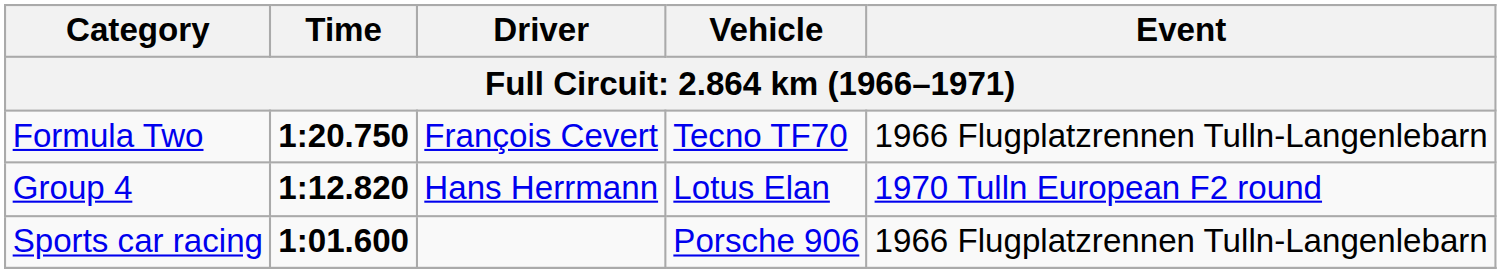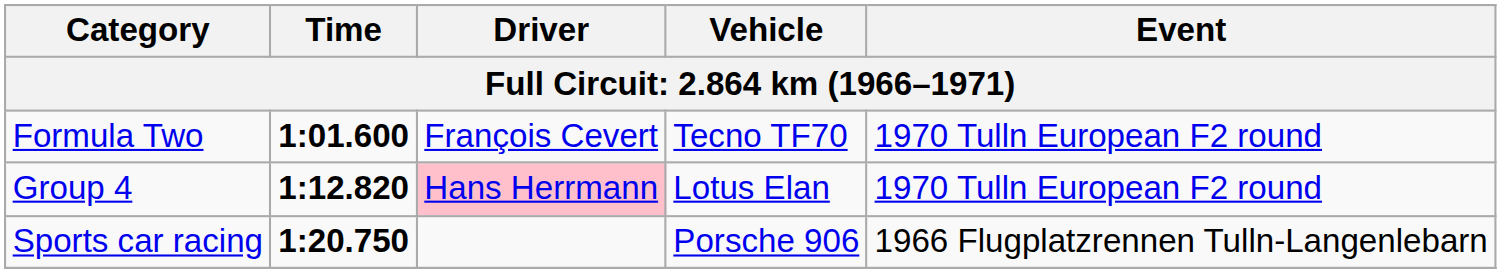 <table class="wikitable">
 <tr>
 <th>Category</th>
 <th>Time</th>
 <th>Driver</th>
 <th>Vehicle</th>
 <th>Event</th>
 </tr>
 <tr>
 <th colspan=5>Full Circuit: 2.864 km (1966–1971)</th>
 </tr>
 <tr>
 <td><a href='#'>Formula Two</a></td>
-<td><strong>1:20.750</strong></td>
+<td><strong>1:01.600</strong></td>
 <td><a href='#'>François Cevert</a></td>
 <td><a href='#'>Tecno TF70</a></td>
-<td>1966 Flugplatzrennen Tulln-Langenlebarn</td>
+<td><a href='#'>1970 Tulln European F2 round</a></td>
 </tr>
 <tr>
 <td><a href='#'>Group 4</a></td>
 <td><strong>1:12.820</strong></td>
-<td><a href='#'>Hans Herrmann</a></td>
+<td style="background: pink;"><a href='#'>Hans Herrmann</a></td>
 <td><a href='#'>Lotus Elan</a></td>
 <td><a href='#'>1970 Tulln European F2 round</a></td>
 </tr>
 <tr>
 <td><a href='#'>Sports car racing</a></td>
-<td><strong>1:01.600</strong></td>
+<td><strong>1:20.750</strong></td>
 <td></td>
 <td><a href='#'>Porsche 906</a></td>
 <td>1966 Flugplatzrennen Tulln-Langenlebarn</td>
 </tr>
 <tr>
 </tr>
 </table>
